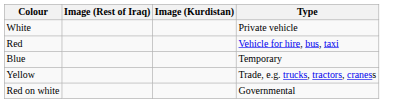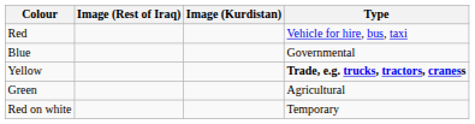 <table class=wikitable>
 <tr>
 <th>Colour</th>
 <th>Image (Rest of Iraq)</th>
 <th>Image (Kurdistan)</th>
 <th>Type</th>
-</tr>
-<tr>
-<td>White</td>
-<td><br></td>
-<td><br></td>
-<td>Private vehicle</td>
 </tr>
 <tr>
 <td>Red</td>
 <td><br></td>
 <td><br></td>
 <td><a href='#'>Vehicle for hire</a>, <a href='#'>bus</a>, <a href='#'>taxi</a></td>
 </tr>
 <tr>
 <td>Blue</td>
 <td><br></td>
 <td><br></td>
-<td>Temporary</td>
+<td>Governmental</td>
 </tr>
 <tr>
 <td>Yellow</td>
 <td><br></td>
 <td><br></td>
-<td>Trade, e.g. <a href='#'>trucks</a>, <a href='#'>tractors</a>, <a href='#'>cranes</a>s</td>
+<td><strong>Trade, e.g. <a href='#'>trucks</a>, <a href='#'>tractors</a>, <a href='#'>cranes</a>s</strong></td>
+</tr>
+<tr>
+<td>Green</td>
+<td><br></td>
+<td><br></td>
+<td>Agricultural</td>
 </tr>
 <tr>
 <td>Red on white</td>
 <td></td>
 <td></td>
-<td>Governmental</td>
+<td>Temporary</td>
 </tr>
 </table>
